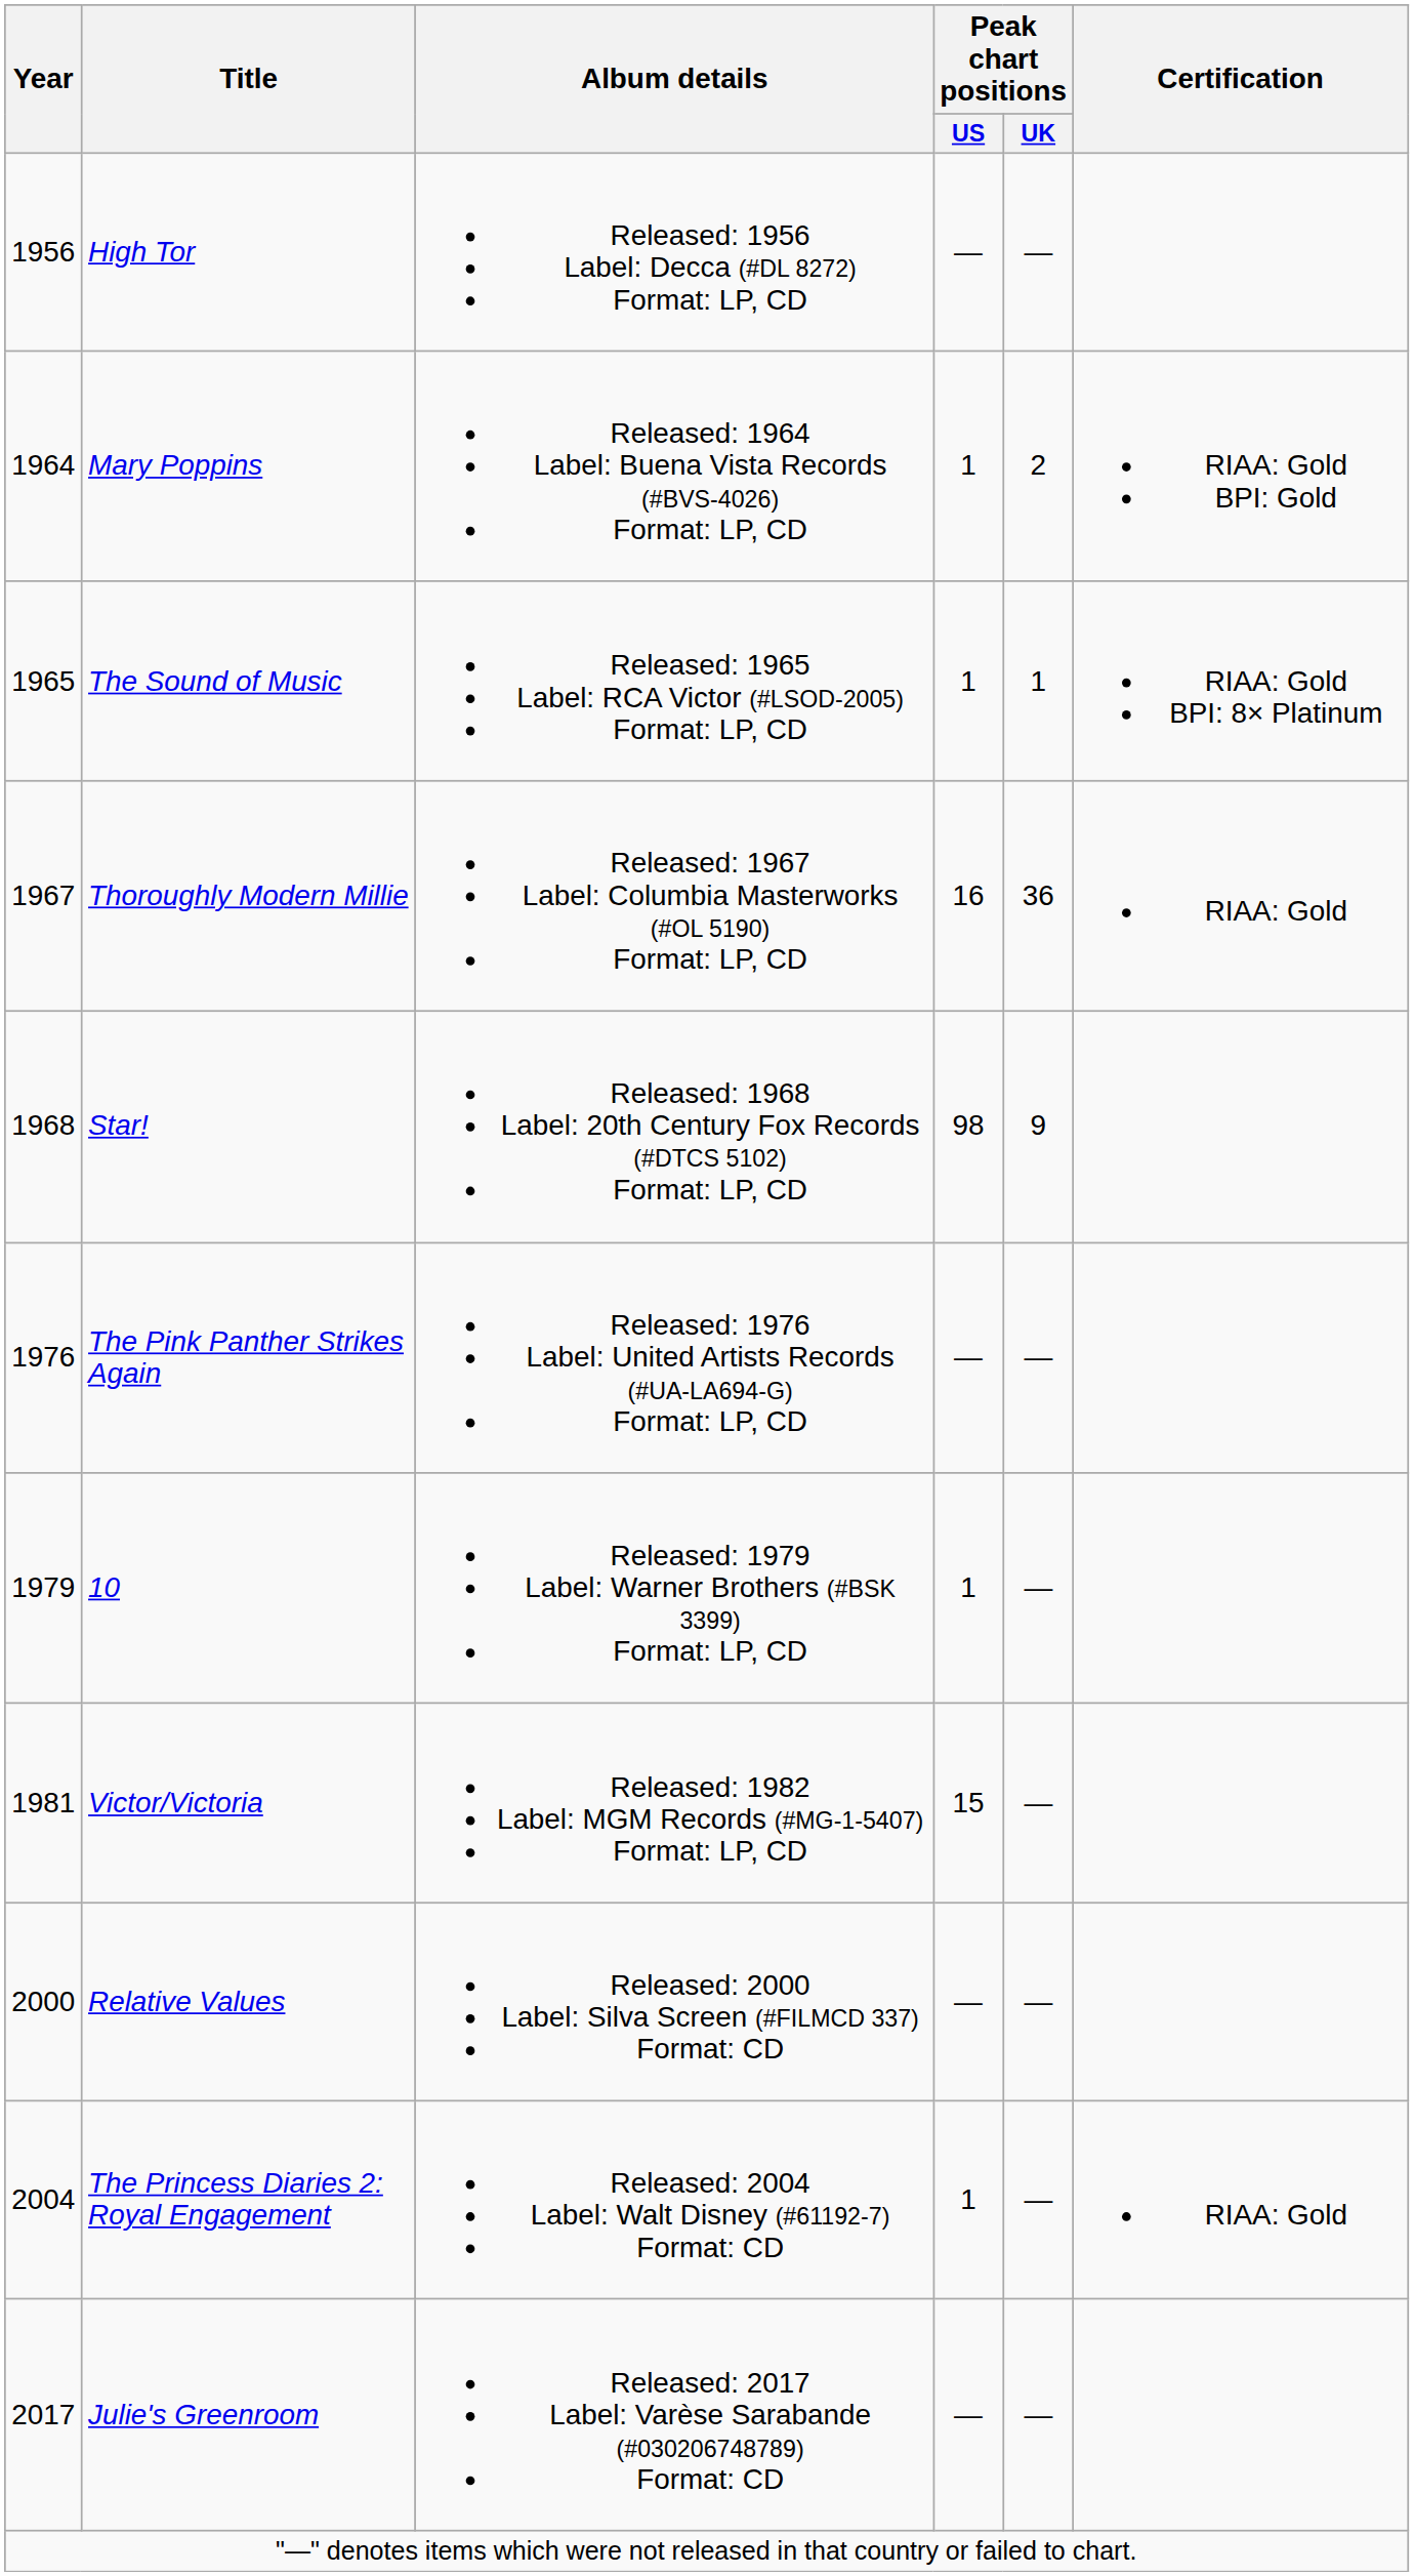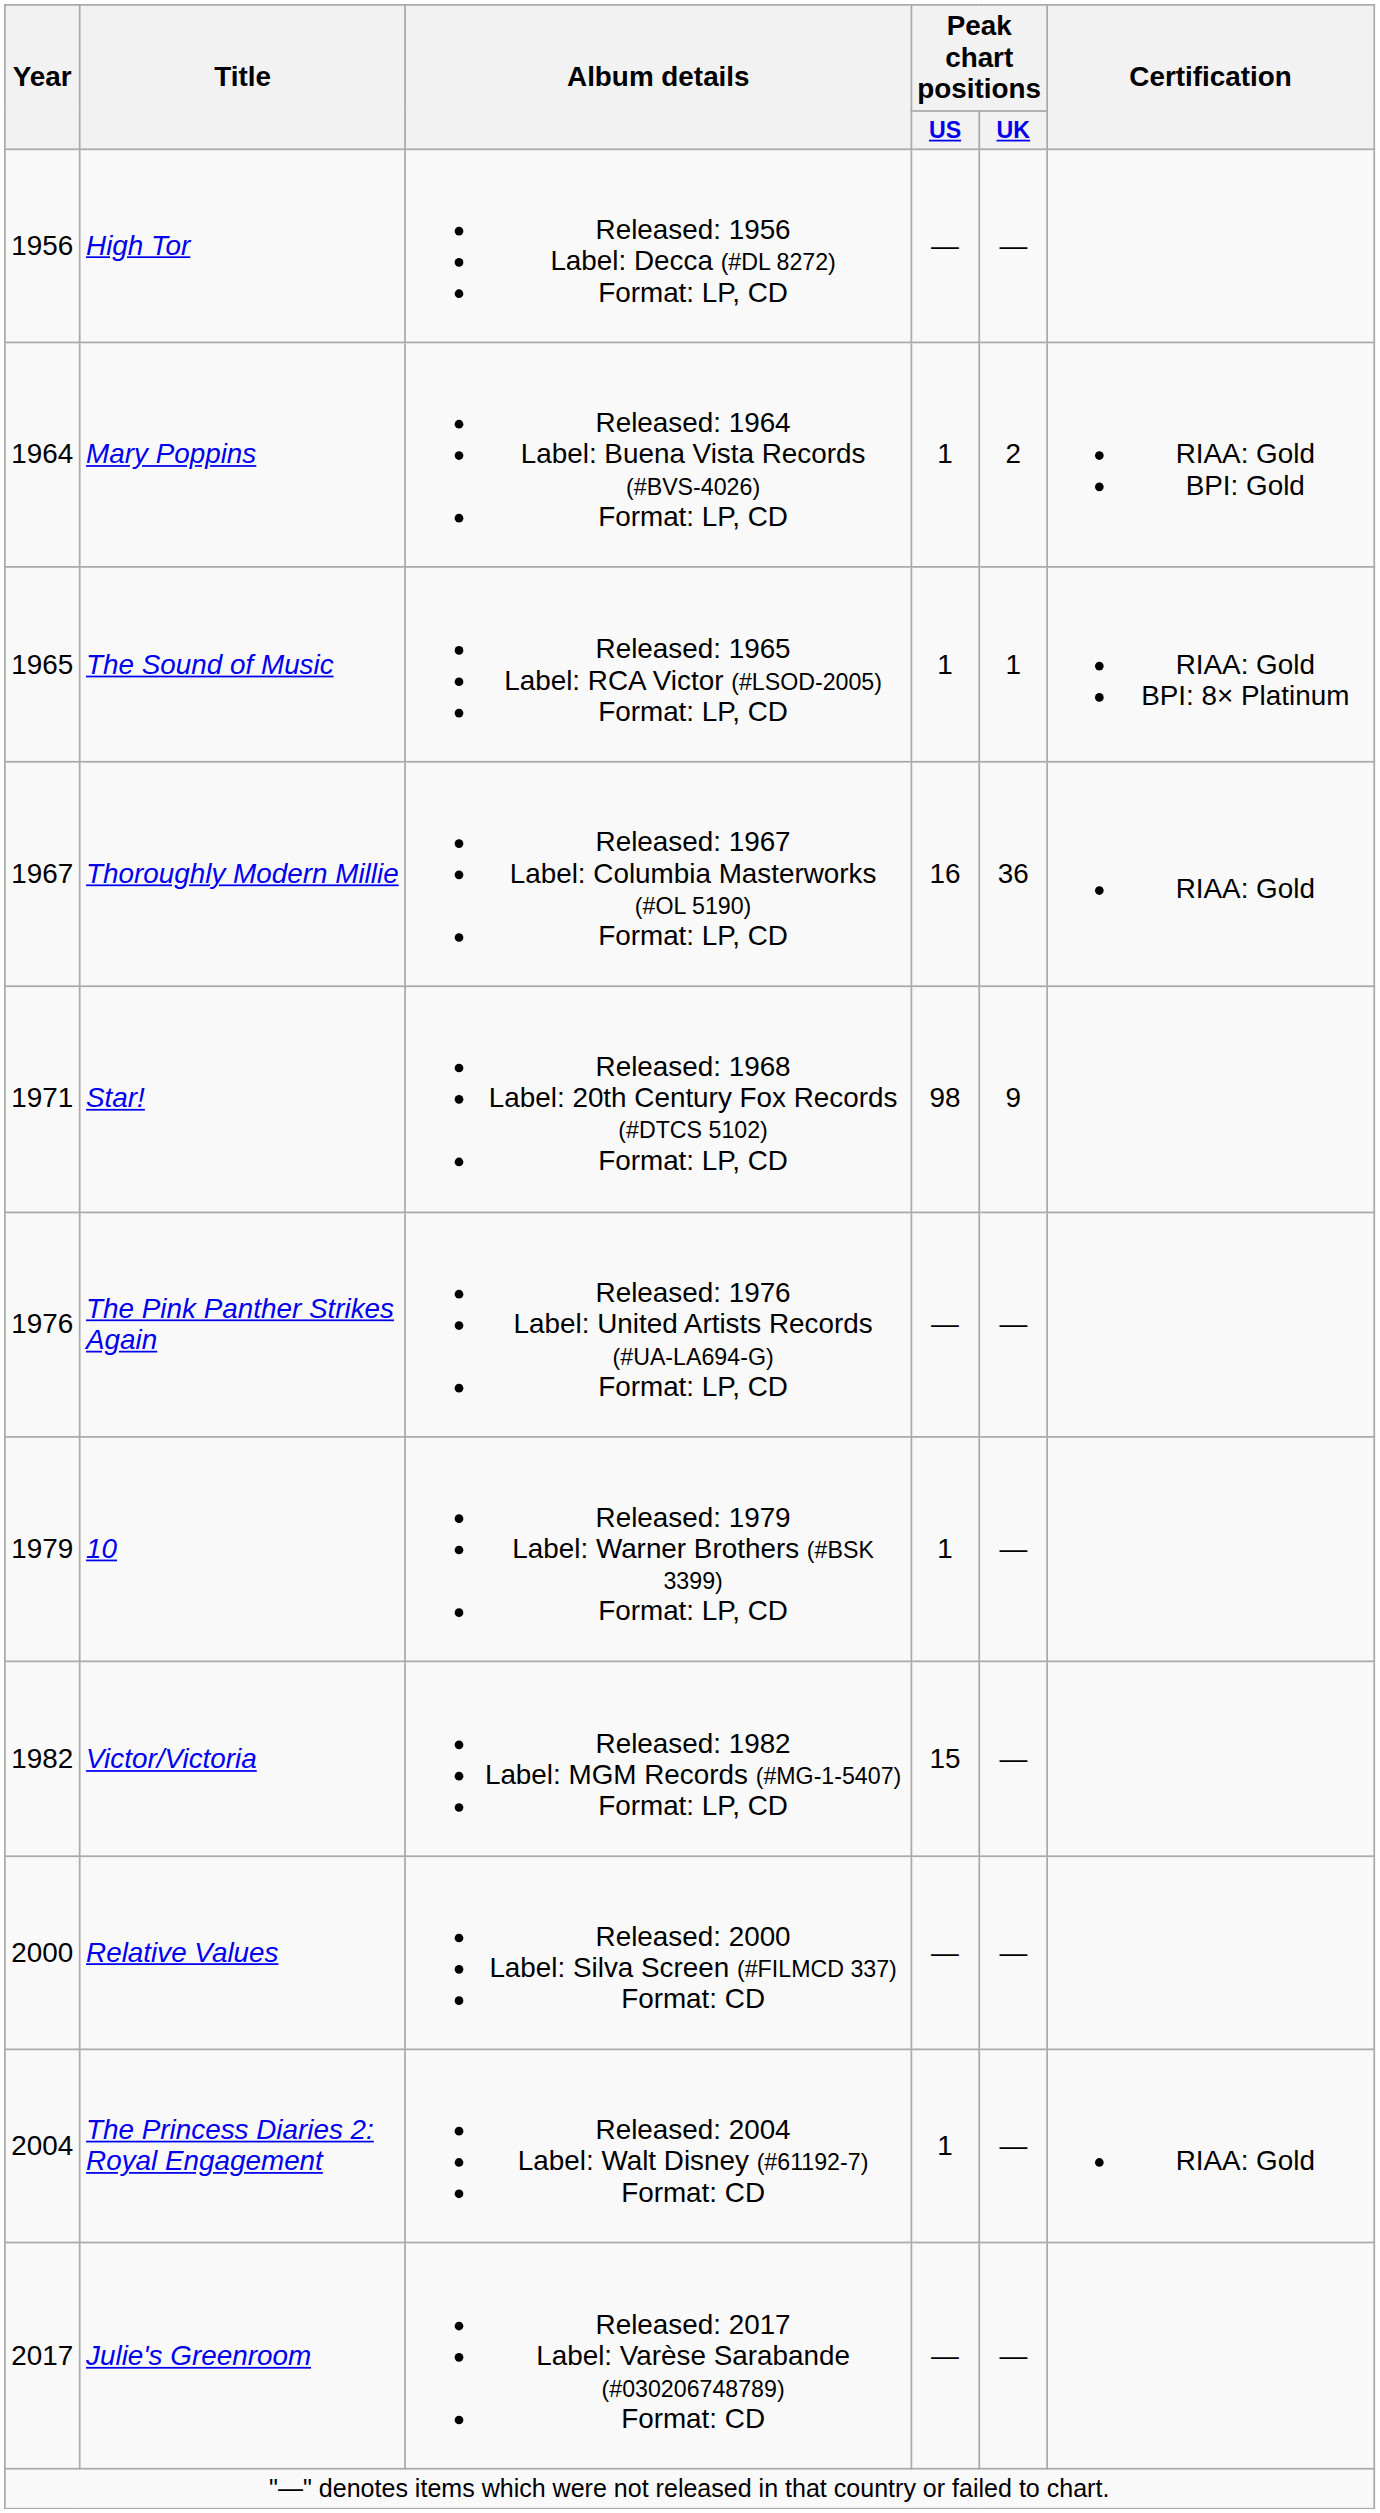 <table class="wikitable" style="text-align:center;">
 <tr>
 <th rowspan="2" style="width:30px;">Year</th>
 <th rowspan="2" style="width:180px;">Title</th>
 <th rowspan="2" style="width:283px;">Album details</th>
 <th colspan="2">Peak chart positions</th>
 <th rowspan="2" style="width:180px;">Certification</th>
 </tr>
 <tr style="font-size:smaller;">
 <th style="width:20px;"><a href='#'>US</a><br></th>
 <th style="width:20px;"><a href='#'>UK</a><br></th>
 </tr>
 <tr>
 <td>1956</td>
 <td align="left"><em><a href='#'>High Tor</a></em></td>
 <td><br><ul><li>Released: 1956</li><li>Label: Decca <small>(#DL 8272)</small></li><li>Format: LP, CD</li></ul></td>
 <td>—</td>
 <td>—</td>
 <td></td>
 </tr>
 <tr>
 <td>1964</td>
 <td align="left"><em><a href='#'>Mary Poppins</a></em></td>
 <td><br><ul><li>Released: 1964</li><li>Label: Buena Vista Records <small>(#BVS-4026)</small></li><li>Format: LP, CD</li></ul></td>
 <td>1</td>
 <td>2</td>
 <td><br><ul><li>RIAA: Gold</li><li>BPI: Gold</li></ul></td>
 </tr>
 <tr>
 <td>1965</td>
 <td align="left"><em><a href='#'>The Sound of Music</a></em></td>
 <td><br><ul><li>Released: 1965</li><li>Label: RCA Victor <small>(#LSOD-2005)</small></li><li>Format: LP, CD</li></ul></td>
 <td>1</td>
 <td>1</td>
 <td><br><ul><li>RIAA: Gold</li><li>BPI: 8× Platinum</li></ul></td>
 </tr>
 <tr>
 <td>1967</td>
 <td align="left"><em><a href='#'>Thoroughly Modern Millie</a></em></td>
 <td><br><ul><li>Released: 1967</li><li>Label: Columbia Masterworks <small>(#OL 5190)</small></li><li>Format: LP, CD</li></ul></td>
 <td>16</td>
 <td>36</td>
 <td><br><ul><li>RIAA: Gold</li></ul></td>
 </tr>
 <tr>
-<td>1968</td>
+<td>1971</td>
 <td align="left"><em><a href='#'>Star!</a></em></td>
 <td><br><ul><li>Released: 1968</li><li>Label: 20th Century Fox Records <small>(#DTCS 5102)</small></li><li>Format: LP, CD</li></ul></td>
 <td>98</td>
 <td>9</td>
 <td></td>
 </tr>
 <tr>
 <td>1976</td>
 <td align="left"><em><a href='#'>The Pink Panther Strikes Again</a></em></td>
 <td><br><ul><li>Released: 1976</li><li>Label: United Artists Records <small>(#UA-LA694-G)</small></li><li>Format: LP, CD</li></ul></td>
 <td>—</td>
 <td>—</td>
 <td></td>
 </tr>
 <tr>
 <td>1979</td>
 <td align="left"><em><a href='#'>10</a></em></td>
 <td><br><ul><li>Released: 1979</li><li>Label: Warner Brothers <small>(#BSK 3399)</small></li><li>Format: LP, CD</li></ul></td>
 <td>1</td>
 <td>—</td>
 <td></td>
 </tr>
 <tr>
-<td>1981</td>
+<td>1982</td>
 <td align="left"><em><a href='#'>Victor/Victoria</a></em></td>
 <td><br><ul><li>Released: 1982</li><li>Label: MGM Records <small>(#MG-1-5407)</small></li><li>Format: LP, CD</li></ul></td>
 <td>15</td>
 <td>—</td>
 <td></td>
 </tr>
 <tr>
 <td>2000</td>
 <td align="left"><em><a href='#'>Relative Values</a></em></td>
 <td><br><ul><li>Released: 2000</li><li>Label: Silva Screen <small>(#FILMCD 337)</small></li><li>Format: CD</li></ul></td>
 <td>—</td>
 <td>—</td>
 <td></td>
 </tr>
 <tr>
 <td>2004</td>
 <td align="left"><em><a href='#'>The Princess Diaries 2: Royal Engagement</a></em></td>
 <td><br><ul><li>Released: 2004</li><li>Label: Walt Disney <small>(#61192-7)</small></li><li>Format: CD</li></ul></td>
 <td>1</td>
 <td>—</td>
 <td><br><ul><li>RIAA: Gold</li></ul></td>
 </tr>
 <tr>
 <td>2017</td>
 <td align="left"><em><a href='#'>Julie's Greenroom</a></em></td>
 <td><br><ul><li>Released: 2017</li><li>Label: Varèse Sarabande <small>(#030206748789)</small></li><li>Format: CD</li></ul></td>
 <td>—</td>
 <td>—</td>
 <td></td>
 </tr>
 <tr>
 <td colspan="14" style="font-size:90%;">"—" denotes items which were not released in that country or failed to chart.</td>
 </tr>
 </table>
